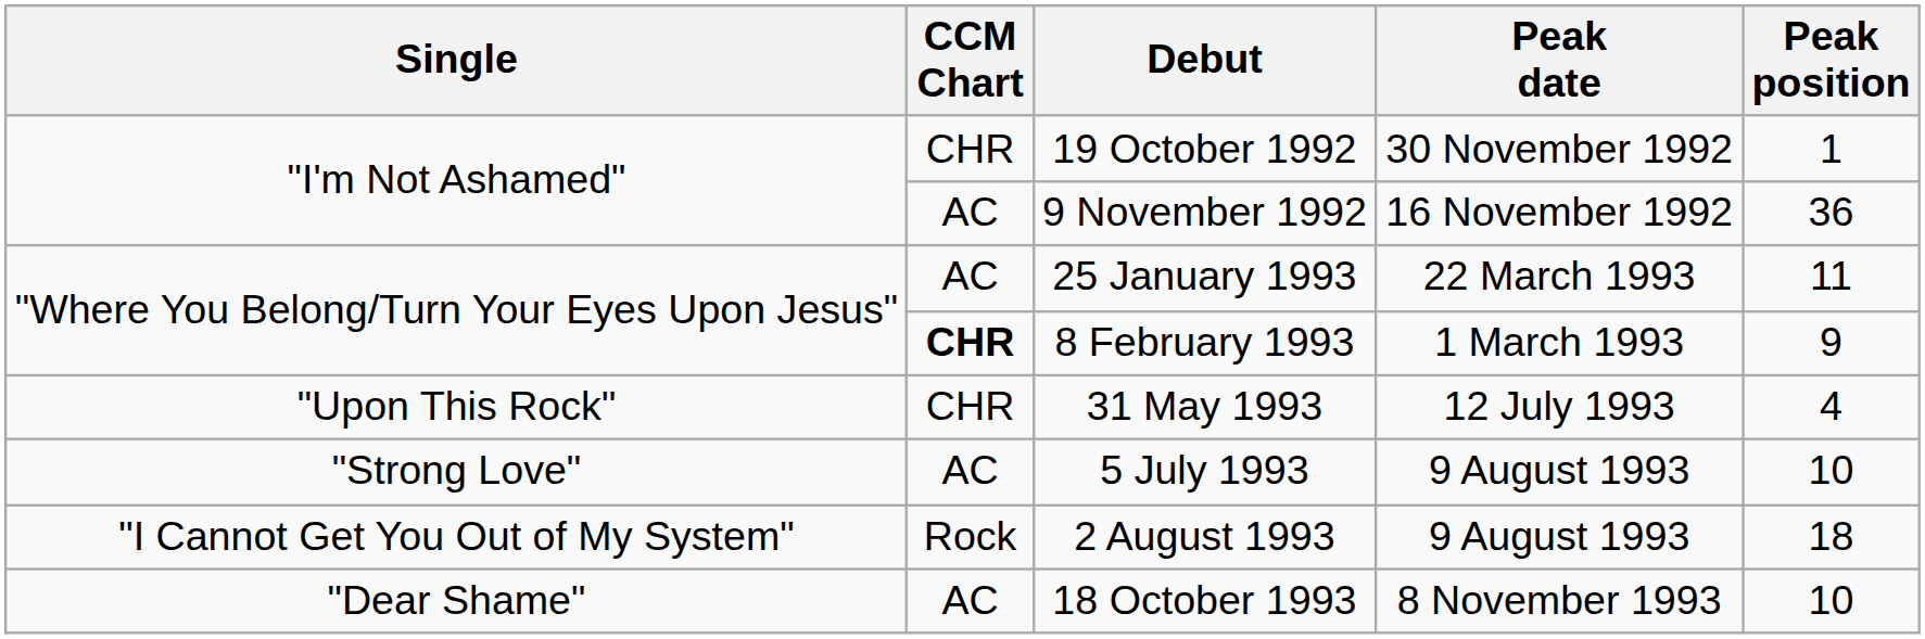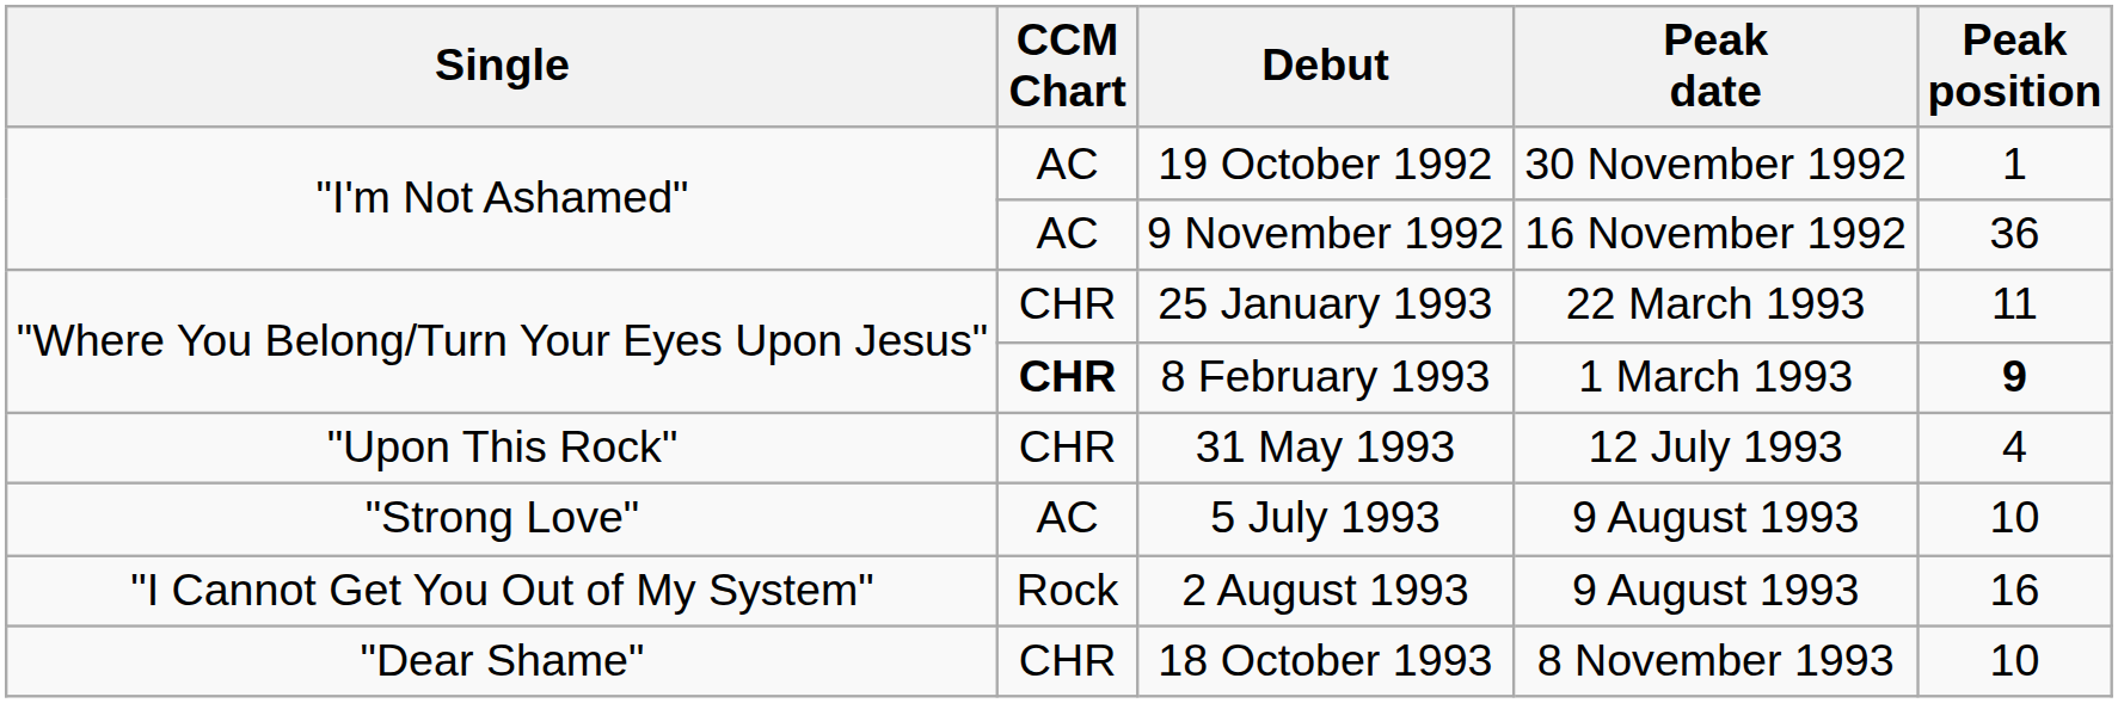 <table class="wikitable" style="text-align:center;">
 <tr>
 <th>Single</th>
 <th>CCM<br>Chart</th>
 <th>Debut</th>
 <th>Peak<br>date</th>
 <th>Peak<br>position</th>
 </tr>
 <tr>
 <td rowspan="2">"I'm Not Ashamed"</td>
-<td>CHR</td>
+<td>AC</td>
 <td>19 October 1992</td>
 <td>30 November 1992</td>
 <td>1</td>
 </tr>
 <tr>
 <td>AC</td>
 <td>9 November 1992</td>
 <td>16 November 1992</td>
 <td>36</td>
 </tr>
 <tr>
 <td rowspan="2">"Where You Belong/Turn Your Eyes Upon Jesus"</td>
-<td>AC</td>
+<td>CHR</td>
 <td>25 January 1993</td>
 <td>22 March 1993</td>
 <td>11</td>
 </tr>
 <tr>
 <td><strong>CHR</strong></td>
 <td>8 February 1993</td>
 <td>1 March 1993</td>
-<td>9</td>
+<td><strong>9</strong></td>
 </tr>
 <tr>
 <td>"Upon This Rock"</td>
 <td>CHR</td>
 <td>31 May 1993</td>
 <td>12 July 1993</td>
 <td>4</td>
 </tr>
 <tr>
 <td>"Strong Love"</td>
 <td>AC</td>
 <td>5 July 1993</td>
 <td>9 August 1993</td>
 <td>10</td>
 </tr>
 <tr>
 <td>"I Cannot Get You Out of My System"</td>
 <td>Rock</td>
 <td>2 August 1993</td>
 <td>9 August 1993</td>
-<td>18</td>
+<td>16</td>
 </tr>
 <tr>
 <td>"Dear Shame"</td>
-<td>AC</td>
+<td>CHR</td>
 <td>18 October 1993</td>
 <td>8 November 1993</td>
 <td>10</td>
 </tr>
 </table>
